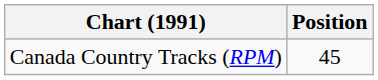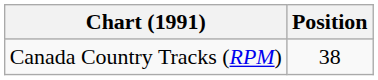 <table class="wikitable">
 <tr>
 <th scope="col">Chart (1991)</th>
 <th scope="col">Position</th>
 </tr>
 <tr>
 <td>Canada Country Tracks (<em><a href='#'>RPM</a></em>)</td>
-<td align="center">45</td>
+<td align="center">38</td>
 </tr>
 </table>
